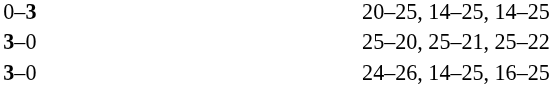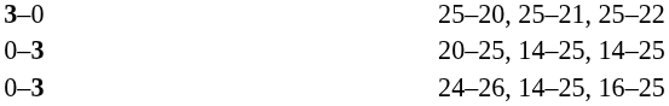 <table>
 <tr>
 <th width=200></th>
 <th width=80></th>
 <th width=200></th>
 <th width=220></th>
-</tr>
-<tr>
-<td align=right></td>
-<td align=center>0–<strong>3</strong></td>
-<td><strong></strong></td>
-<td>20–25, 14–25, 14–25</td>
 </tr>
 <tr>
 <td align=right><strong></strong></td>
 <td align=center><strong>3</strong>–0</td>
 <td></td>
 <td>25–20, 25–21, 25–22</td>
 </tr>
 <tr>
 <td align=right></td>
-<td align=center><strong>3</strong>–0</td>
+<td align=center>0–<strong>3</strong></td>
+<td><strong></strong></td>
+<td>20–25, 14–25, 14–25</td>
+</tr>
+<tr>
+<td align=right></td>
+<td align=center>0–<strong>3</strong></td>
 <td><strong></strong></td>
 <td>24–26, 14–25, 16–25</td>
 </tr>
 </table>
